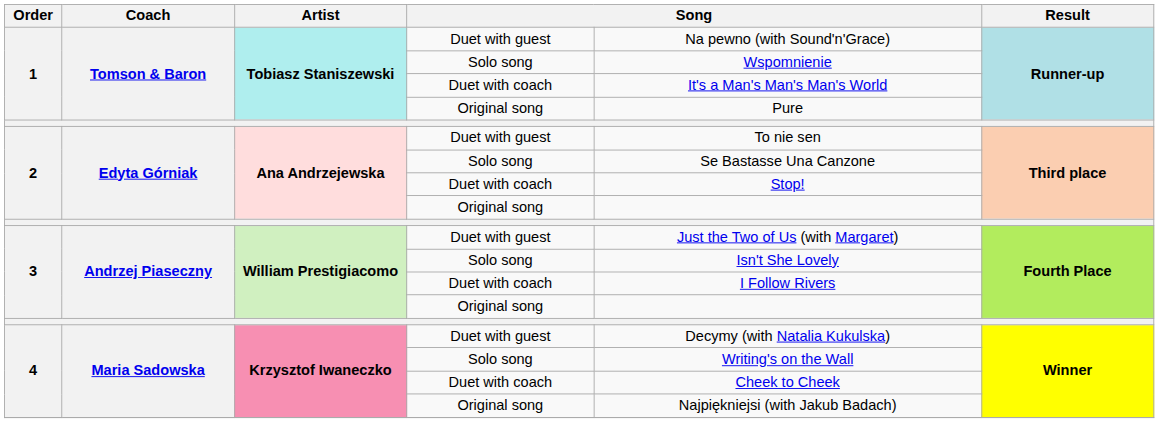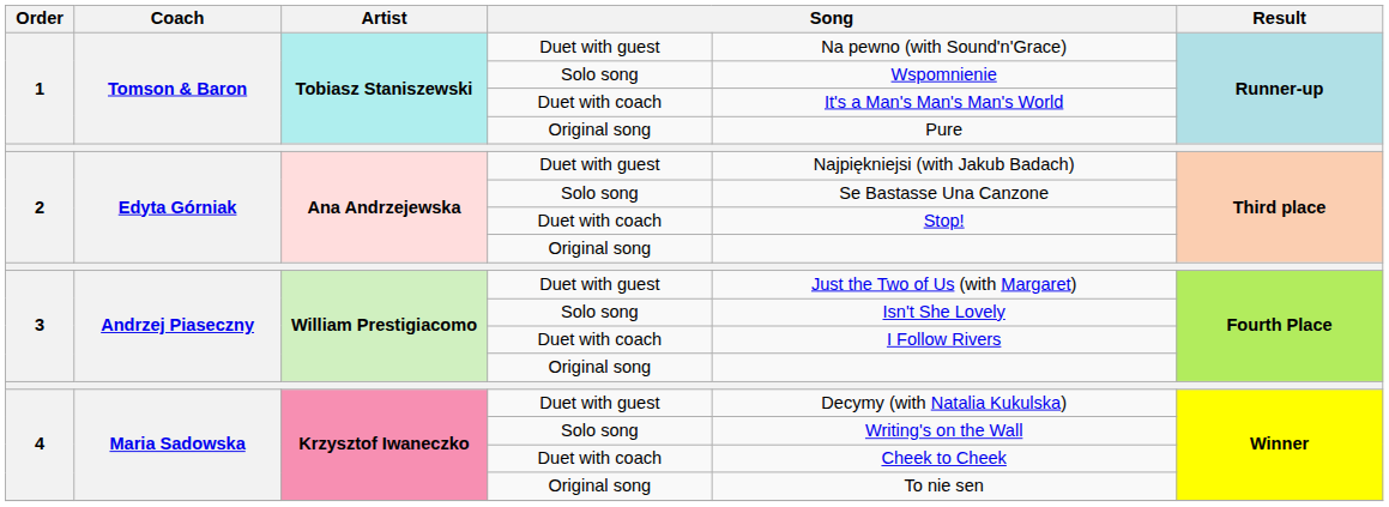 <table class="wikitable" style="width: 100%; text-align: center">
 <tr>
 <th width="05%">Order</th>
 <th width="15%">Coach</th>
 <th width="15%">Artist</th>
 <th width="50%" colspan=2>Song</th>
 <th width="15%">Result</th>
 </tr>
 <tr>
 <th rowspan=4>1</th>
 <th rowspan=4><a href='#'>Tomson & Baron</a></th>
 <td style="background:#afeeee;" rowspan=4><strong>Tobiasz Staniszewski</strong></td>
 <td>Duet with guest</td>
 <td>Na pewno (with Sound'n'Grace)</td>
 <td rowspan=4 colspan=3 style="background:#B0E0E6"><strong>Runner-up</strong></td>
 </tr>
 <tr>
 <td>Solo song</td>
 <td><a href='#'>Wspomnienie</a></td>
 </tr>
 <tr>
 <td>Duet with coach</td>
 <td><a href='#'>It's a Man's Man's Man's World</a></td>
 </tr>
 <tr>
 <td>Original song</td>
 <td>Pure</td>
 </tr>
 <tr>
 <th colspan=8></th>
 </tr>
 <tr>
 <th rowspan=4>2</th>
 <th rowspan=4><a href='#'>Edyta Górniak</a></th>
 <td style="background:#ffdddd;" rowspan=4><strong>Ana Andrzejewska</strong></td>
 <td>Duet with guest</td>
-<td>To nie sen</td>
+<td>Najpiękniejsi (with Jakub Badach)</td>
 <td rowspan=4 colspan=3 style="background:#FBCEB1"><strong>Third place</strong></td>
 </tr>
 <tr>
 <td>Solo song</td>
 <td>Se Bastasse Una Canzone</td>
 </tr>
 <tr>
 <td>Duet with coach</td>
 <td><a href='#'>Stop!</a></td>
 </tr>
 <tr>
 <td>Original song</td>
 <td></td>
 </tr>
 <tr>
 <th colspan=8></th>
 </tr>
 <tr>
 <th rowspan=4>3</th>
 <th rowspan=4><a href='#'>Andrzej Piaseczny</a></th>
 <td style="background:#d0f0c0;" rowspan=4><strong>William Prestigiacomo</strong></td>
 <td>Duet with guest</td>
 <td><a href='#'>Just the Two of Us</a> (with <a href='#'>Margaret</a>)</td>
 <td rowspan=4 colspan=3 style="background:#B2EC5D"><strong>Fourth Place</strong></td>
 </tr>
 <tr>
 <td>Solo song</td>
 <td><a href='#'>Isn't She Lovely</a></td>
 </tr>
 <tr>
 <td>Duet with coach</td>
 <td><a href='#'>I Follow Rivers</a></td>
 </tr>
 <tr>
 <td>Original song</td>
 <td></td>
 </tr>
 <tr>
 <th colspan=8></th>
 </tr>
 <tr>
 <th rowspan=4>4</th>
 <th rowspan=4><a href='#'>Maria Sadowska</a></th>
 <td style="background:#F78FB2;" rowspan=4><strong>Krzysztof Iwaneczko</strong></td>
 <td>Duet with guest</td>
 <td>Decymy (with <a href='#'>Natalia Kukulska</a>)</td>
 <td rowspan=4 colspan=3 style="background:yellow"><strong>Winner</strong></td>
 </tr>
 <tr>
 <td>Solo song</td>
 <td><a href='#'>Writing's on the Wall</a></td>
 </tr>
 <tr>
 <td>Duet with coach</td>
 <td><a href='#'>Cheek to Cheek</a></td>
 </tr>
 <tr>
 <td>Original song</td>
-<td>Najpiękniejsi (with Jakub Badach)</td>
+<td>To nie sen</td>
 </tr>
 <tr>
 </tr>
 </table>
